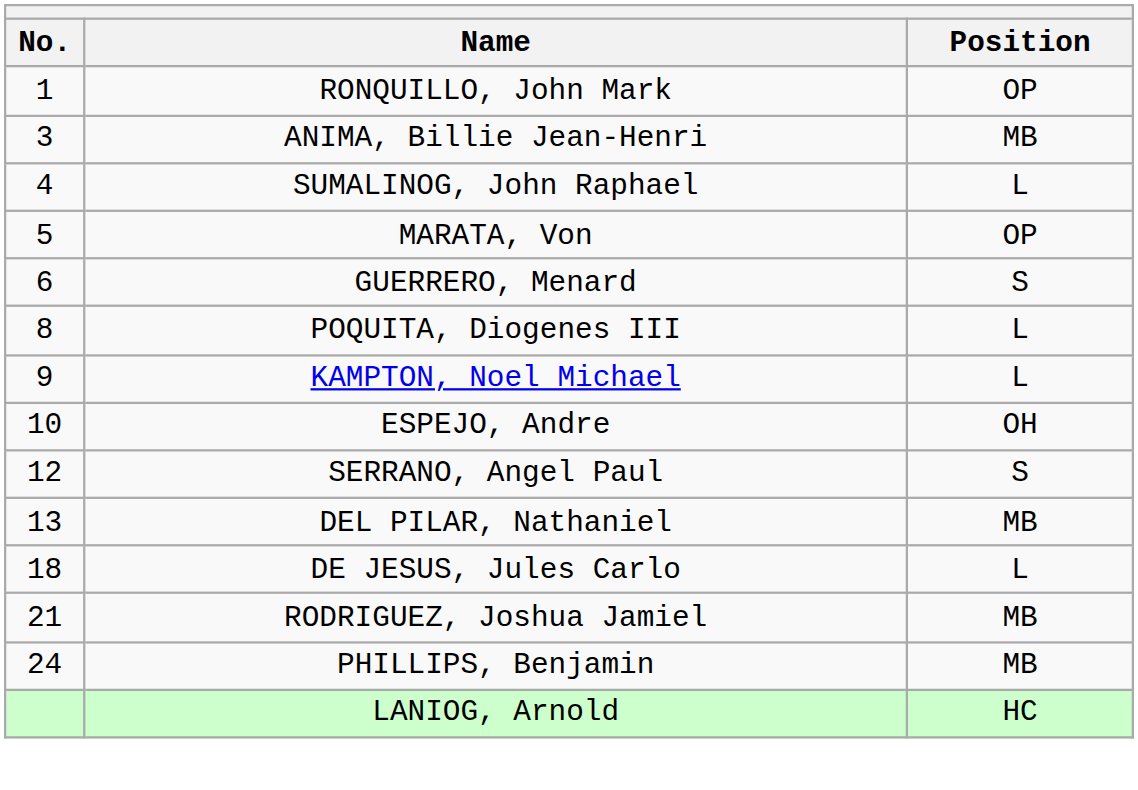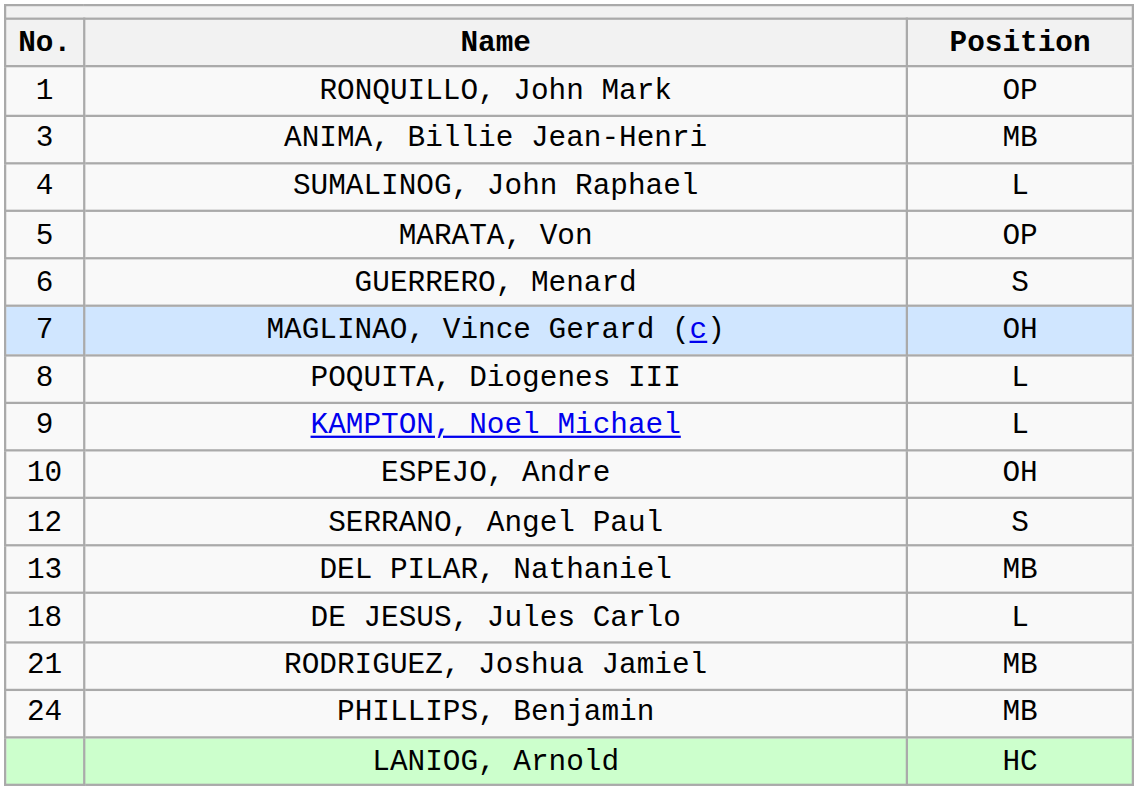 <table class="wikitable mw-collapsible mw-collapsed" style="text-align:center; width:500px; border:none">
 <tr>
 <th style="text-align:center" colspan="3"></th>
 </tr>
 <tr>
 <th style="width:7%">No.</th>
 <th>Name</th>
 <th style="width:20%">Position</th>
 </tr>
 <tr>
 <td>1</td>
 <td>RONQUILLO, John Mark</td>
 <td>OP</td>
 </tr>
 <tr>
 <td>3</td>
 <td>ANIMA, Billie Jean-Henri</td>
 <td>MB</td>
 </tr>
 <tr>
 <td>4</td>
 <td>SUMALINOG, John Raphael</td>
 <td>L</td>
 </tr>
 <tr>
 <td>5</td>
 <td>MARATA, Von</td>
 <td>OP</td>
 </tr>
 <tr>
 <td>6</td>
 <td>GUERRERO, Menard</td>
 <td>S</td>
+</tr>
+<tr bgcolor=#D0E6FF>
+<td>7</td>
+<td>MAGLINAO, Vince Gerard (<a href='#'>c</a>)</td>
+<td>OH</td>
 </tr>
 <tr>
 <td>8</td>
 <td>POQUITA, Diogenes III</td>
 <td>L</td>
 </tr>
 <tr>
 <td>9</td>
 <td><a href='#'>KAMPTON, Noel Michael</a></td>
 <td>L</td>
 </tr>
 <tr>
 <td>10</td>
 <td>ESPEJO, Andre</td>
 <td>OH</td>
 </tr>
 <tr>
 <td>12</td>
 <td>SERRANO, Angel Paul</td>
 <td>S</td>
 </tr>
 <tr>
 <td>13</td>
 <td>DEL PILAR, Nathaniel</td>
 <td>MB</td>
 </tr>
 <tr>
 <td>18</td>
 <td>DE JESUS, Jules Carlo</td>
 <td>L</td>
 </tr>
 <tr>
 <td>21</td>
 <td>RODRIGUEZ, Joshua Jamiel</td>
 <td>MB</td>
 </tr>
 <tr>
 <td>24</td>
 <td>PHILLIPS, Benjamin</td>
 <td>MB</td>
 </tr>
 <tr bgcolor=#CCFFCC>
 <td></td>
 <td>LANIOG, Arnold</td>
 <td>HC</td>
 </tr>
 </table>
